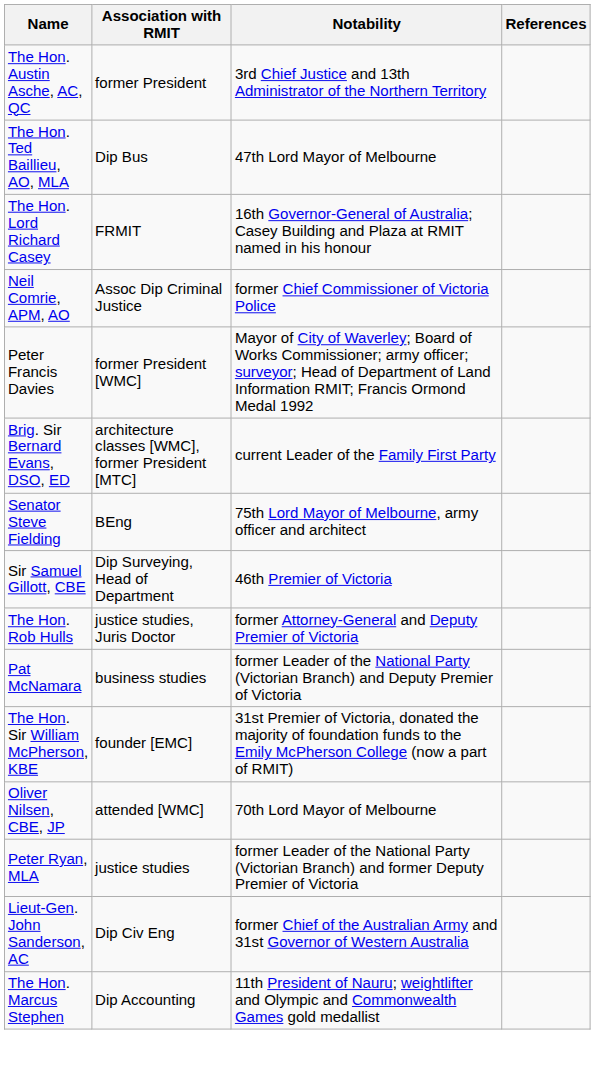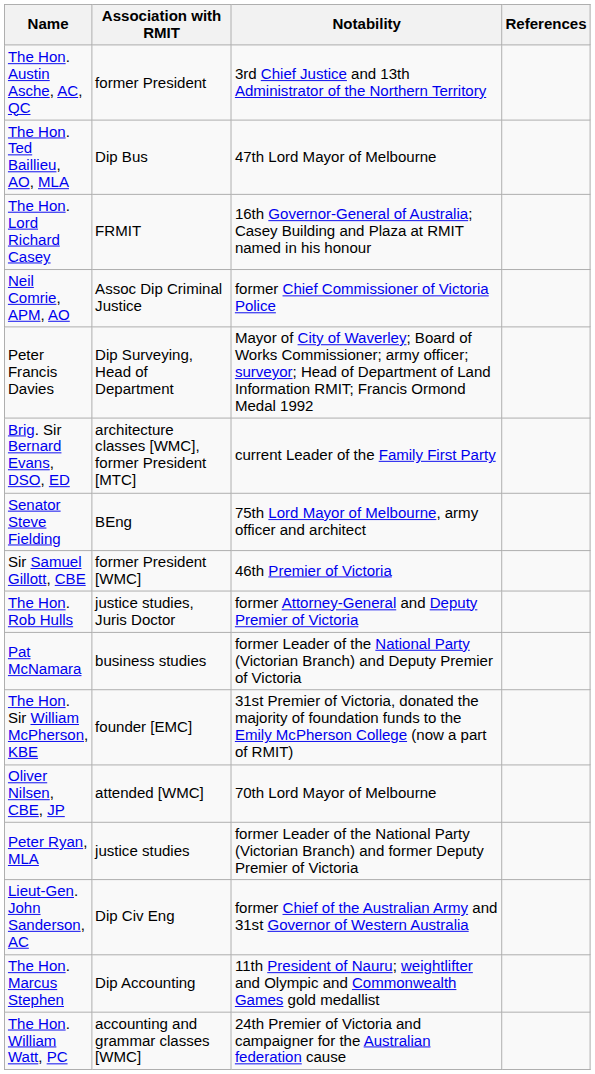 <table class="wikitable sortable" style="width:100%">
 <tr>
 <th style="width:*;">Name</th>
 <th style="width:25%;">Association with RMIT</th>
 <th style="width:50%;">Notability</th>
 <th style="width:5%;" class="unsortable">References</th>
 </tr>
 <tr>
 <td><a href='#'>The Hon</a>. <a href='#'>Austin Asche</a>, <a href='#'>AC</a>, <a href='#'>QC</a></td>
 <td>former President</td>
 <td>3rd <a href='#'>Chief Justice</a> and 13th <a href='#'>Administrator of the Northern Territory</a></td>
 <td></td>
 </tr>
 <tr>
 <td><a href='#'>The Hon</a>. <a href='#'>Ted Baillieu</a>, <a href='#'>AO</a>, <a href='#'>MLA</a></td>
 <td>Dip Bus</td>
 <td>47th Lord Mayor of Melbourne</td>
 <td></td>
 </tr>
 <tr>
 <td><a href='#'>The Hon</a>. <a href='#'>Lord Richard Casey</a></td>
 <td>FRMIT</td>
 <td>16th <a href='#'>Governor-General of Australia</a>; Casey Building and Plaza at RMIT named in his honour</td>
 <td></td>
 </tr>
 <tr>
 <td><a href='#'>Neil Comrie</a>, <a href='#'>APM</a>, <a href='#'>AO</a></td>
 <td>Assoc Dip Criminal Justice</td>
 <td>former <a href='#'>Chief Commissioner of Victoria Police</a></td>
 <td></td>
 </tr>
 <tr>
 <td>Peter Francis Davies</td>
-<td>former President [WMC]</td>
+<td>Dip Surveying, Head of Department</td>
 <td>Mayor of <a href='#'>City of Waverley</a>; Board of Works Commissioner; army officer; <a href='#'>surveyor</a>; Head of Department of Land Information RMIT; Francis Ormond Medal 1992</td>
 <td></td>
 </tr>
 <tr>
 <td><a href='#'>Brig</a>. Sir <a href='#'>Bernard Evans</a>, <a href='#'>DSO</a>, <a href='#'>ED</a></td>
 <td>architecture classes [WMC], former President [MTC]</td>
 <td>current Leader of the <a href='#'>Family First Party</a></td>
 <td></td>
 </tr>
 <tr>
 <td><a href='#'>Senator</a> <a href='#'>Steve Fielding</a></td>
 <td>BEng</td>
 <td>75th <a href='#'>Lord Mayor of Melbourne</a>, army officer and architect</td>
 <td></td>
 </tr>
 <tr>
 <td>Sir <a href='#'>Samuel Gillott</a>, <a href='#'>CBE</a></td>
-<td>Dip Surveying, Head of Department</td>
+<td>former President [WMC]</td>
 <td>46th <a href='#'>Premier of Victoria</a></td>
 <td></td>
 </tr>
 <tr>
 <td><a href='#'>The Hon</a>. <a href='#'>Rob Hulls</a></td>
 <td>justice studies, Juris Doctor</td>
 <td>former <a href='#'>Attorney-General</a> and <a href='#'>Deputy Premier of Victoria</a></td>
 <td></td>
 </tr>
 <tr>
 <td><a href='#'>Pat McNamara</a></td>
 <td>business studies</td>
 <td>former Leader of the <a href='#'>National Party</a> (Victorian Branch) and Deputy Premier of Victoria</td>
 <td></td>
 </tr>
 <tr>
 <td><a href='#'>The Hon</a>. Sir <a href='#'>William McPherson</a>, <a href='#'>KBE</a></td>
 <td>founder [EMC]</td>
 <td>31st Premier of Victoria, donated the majority of foundation funds to the <a href='#'>Emily McPherson College</a> (now a part of RMIT)</td>
 <td></td>
 </tr>
 <tr>
 <td><a href='#'>Oliver Nilsen</a>, <a href='#'>CBE</a>, <a href='#'>JP</a></td>
 <td>attended [WMC]</td>
 <td>70th Lord Mayor of Melbourne</td>
 <td></td>
 </tr>
 <tr>
 <td><a href='#'>Peter Ryan</a>, <a href='#'>MLA</a></td>
 <td>justice studies</td>
 <td>former Leader of the National Party (Victorian Branch) and former Deputy Premier of Victoria</td>
 <td></td>
 </tr>
 <tr>
 <td><a href='#'>Lieut-Gen</a>. <a href='#'>John Sanderson</a>, <a href='#'>AC</a></td>
 <td>Dip Civ Eng</td>
 <td>former <a href='#'>Chief of the Australian Army</a> and 31st <a href='#'>Governor of Western Australia</a></td>
 <td></td>
 </tr>
 <tr>
 <td><a href='#'>The Hon</a>. <a href='#'>Marcus Stephen</a></td>
 <td>Dip Accounting</td>
 <td>11th <a href='#'>President of Nauru</a>; <a href='#'>weightlifter</a> and Olympic and <a href='#'>Commonwealth Games</a> gold medallist</td>
 <td></td>
 </tr>
+<tr>
+<td><a href='#'>The Hon</a>. <a href='#'>William Watt</a>, <a href='#'>PC</a></td>
+<td>accounting and grammar classes [WMC]</td>
+<td>24th Premier of Victoria and campaigner for the <a href='#'>Australian federation</a> cause</td>
+<td></td>
+</tr>
 </table>
